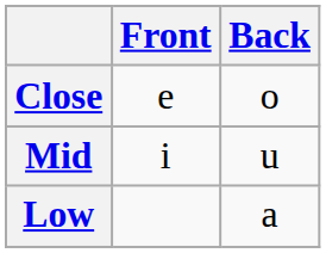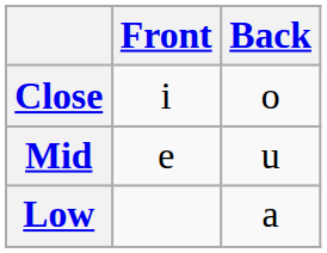 <table class="wikitable" style="text-align: center" border="1">
 <tr>
 <th> </th>
 <th><a href='#'>Front</a></th>
 <th><a href='#'>Back</a></th>
 </tr>
 <tr>
 <th><a href='#'>Close</a></th>
-<td>e</td>
+<td>i</td>
 <td>o</td>
 </tr>
 <tr>
 <th><a href='#'>Mid</a></th>
-<td>i</td>
+<td>e</td>
 <td>u</td>
 </tr>
 <tr>
 <th><a href='#'>Low</a></th>
 <td></td>
 <td>a</td>
 </tr>
 </table>
